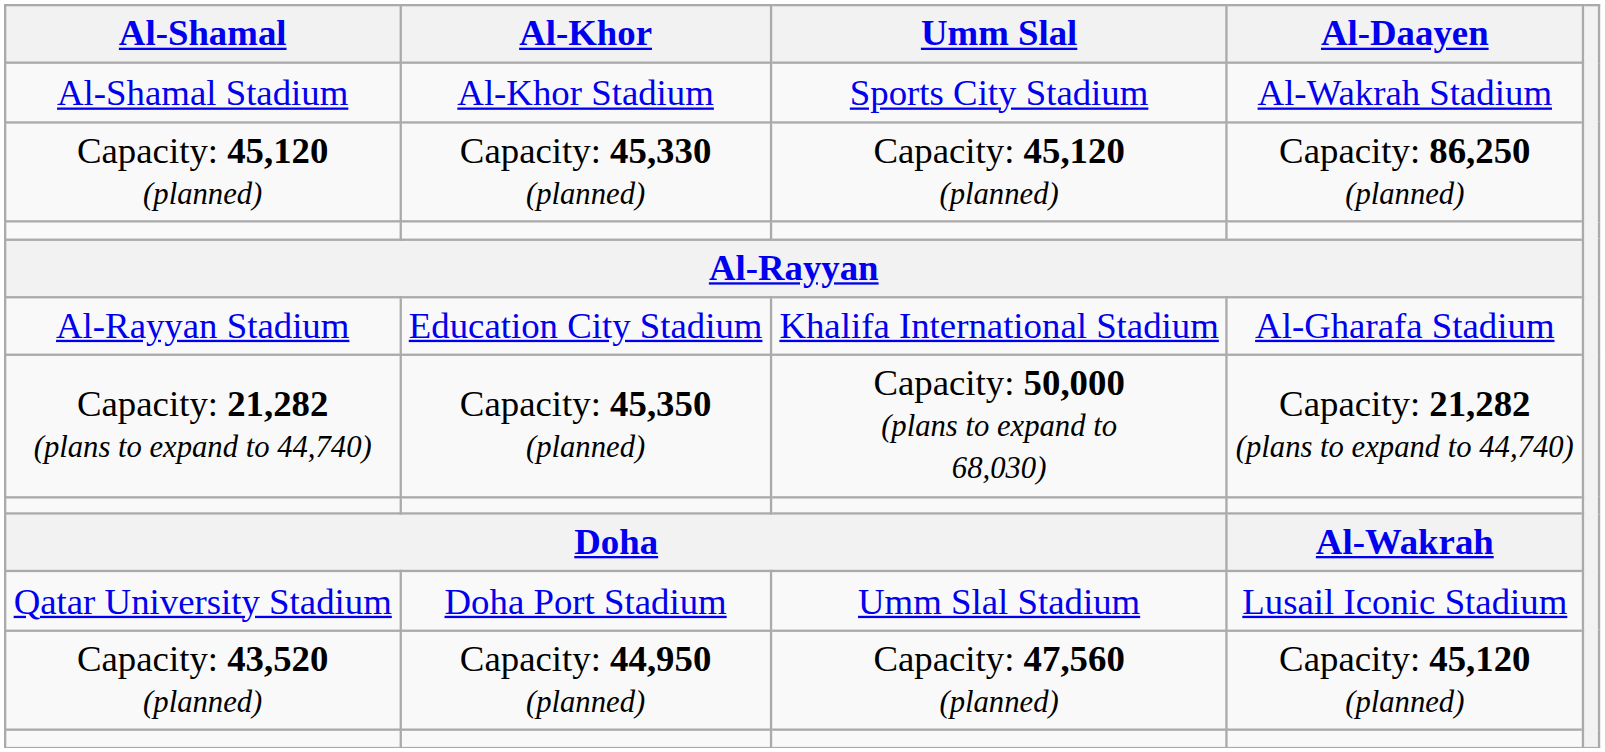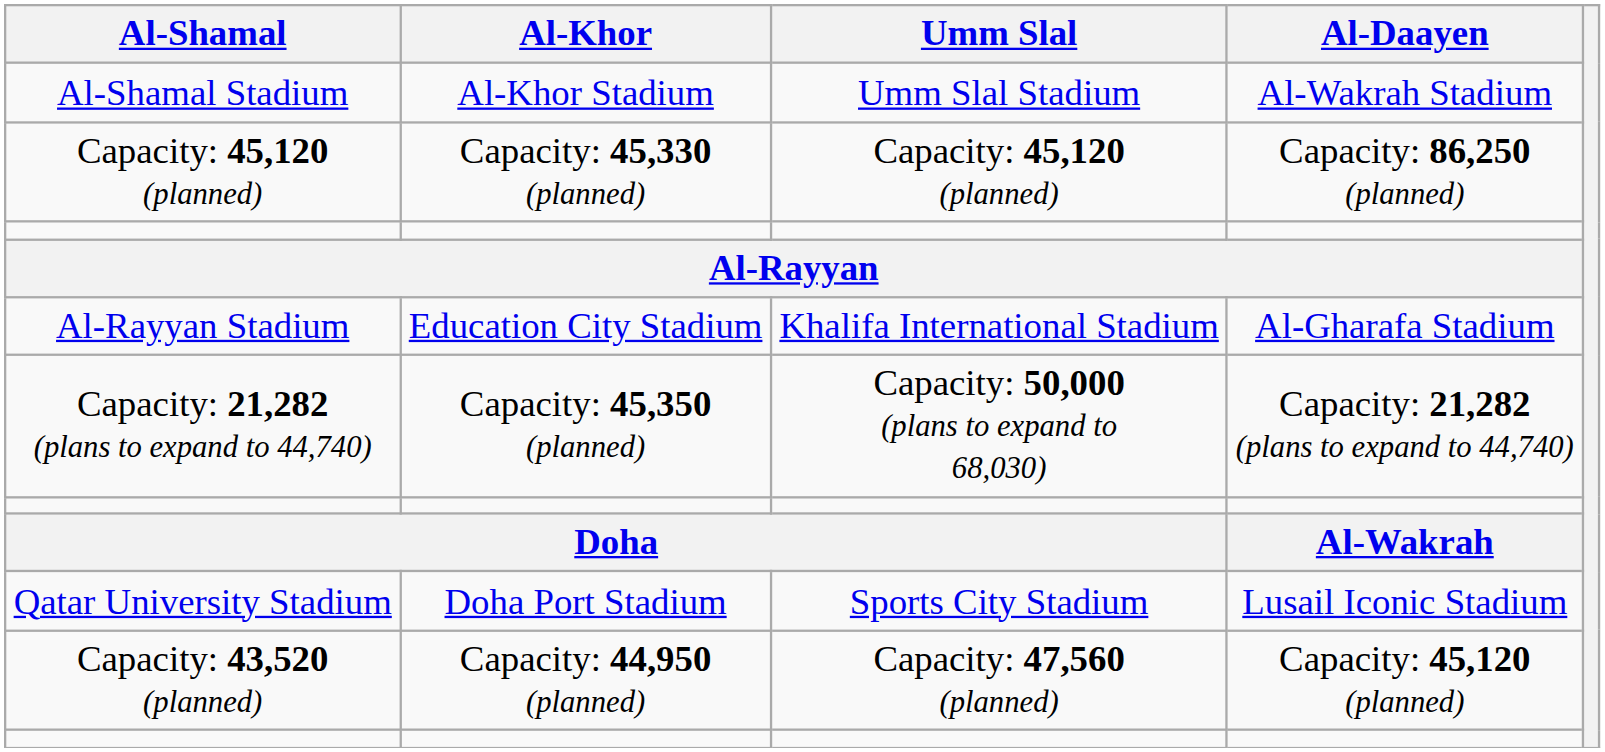 <table class="wikitable" style="text-align:center">
 <tr>
 <th><a href='#'>Al-Shamal</a></th>
 <th><a href='#'>Al-Khor</a></th>
 <th><a href='#'>Umm Slal</a></th>
 <th><a href='#'>Al-Daayen</a></th>
 <th rowspan="12"></th>
 </tr>
 <tr>
 <td><a href='#'>Al-Shamal Stadium</a></td>
 <td><a href='#'>Al-Khor Stadium</a></td>
-<td><a href='#'>Sports City Stadium</a></td>
+<td><a href='#'>Umm Slal Stadium</a></td>
 <td><a href='#'>Al-Wakrah Stadium</a></td>
 </tr>
 <tr>
 <td>Capacity: <strong>45,120</strong> <br><small><em>(planned)</em></small></td>
 <td>Capacity: <strong>45,330</strong> <br><small><em>(planned)</em></small></td>
 <td>Capacity: <strong>45,120</strong> <br><small><em>(planned)</em></small></td>
 <td>Capacity: <strong>86,250</strong> <br><small><em>(planned)</em></small></td>
 </tr>
 <tr>
 <td></td>
 <td></td>
 <td></td>
 <td></td>
 </tr>
 <tr>
 <th colspan="4"><a href='#'>Al-Rayyan</a></th>
 </tr>
 <tr>
 <td><a href='#'>Al-Rayyan Stadium</a></td>
 <td><a href='#'>Education City Stadium</a></td>
 <td><a href='#'>Khalifa International Stadium</a></td>
 <td><a href='#'>Al-Gharafa Stadium</a></td>
 </tr>
 <tr>
 <td>Capacity: <strong>21,282</strong> <br><small><em>(plans to expand to 44,740)</em></small></td>
 <td>Capacity: <strong>45,350</strong> <br><small><em>(planned)</em></small></td>
 <td>Capacity: <strong>50,000</strong> <br><small><em>(plans to expand to<br>68,030)</em></small></td>
 <td>Capacity: <strong>21,282</strong> <br><small><em>(plans to expand to 44,740)</em></small></td>
 </tr>
 <tr>
 <td></td>
 <td></td>
 <td></td>
 <td></td>
 </tr>
 <tr>
 <th colspan="3"><a href='#'>Doha</a></th>
 <th><a href='#'>Al-Wakrah</a></th>
 </tr>
 <tr>
 <td><a href='#'>Qatar University Stadium</a></td>
 <td><a href='#'>Doha Port Stadium</a></td>
-<td><a href='#'>Umm Slal Stadium</a></td>
+<td><a href='#'>Sports City Stadium</a></td>
 <td><a href='#'>Lusail Iconic Stadium</a></td>
 </tr>
 <tr>
 <td>Capacity: <strong>43,520</strong> <br><small><em>(planned)</em></small></td>
 <td>Capacity: <strong>44,950</strong> <br><small><em>(planned)</em></small></td>
 <td>Capacity: <strong>47,560</strong> <br><small><em>(planned)</em></small></td>
 <td>Capacity: <strong>45,120</strong> <br><small><em>(planned)</em></small></td>
 </tr>
 <tr>
 <td></td>
 <td></td>
 <td></td>
 <td></td>
 </tr>
 </table>
